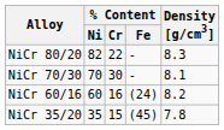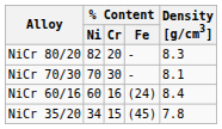 <table class="wikitable">
 <tr>
 <th rowspan="2">Alloy</th>
 <th colspan="3">% Content</th>
 <th rowspan="2">Density<br>[g/cm<sup>3</sup>]</th>
 </tr>
 <tr>
 <th>Ni</th>
 <th>Cr</th>
 <th>Fe</th>
 </tr>
 <tr>
 <td>NiCr 80/20</td>
 <td>82</td>
-<td>22</td>
+<td>20</td>
 <td>-</td>
 <td>8.3</td>
 </tr>
 <tr>
 <td>NiCr 70/30</td>
 <td>70</td>
 <td>30</td>
 <td>-</td>
 <td>8.1</td>
 </tr>
 <tr>
 <td>NiCr 60/16</td>
 <td>60</td>
 <td>16</td>
 <td>(24)</td>
-<td>8.2</td>
+<td>8.4</td>
 </tr>
 <tr>
 <td>NiCr 35/20</td>
-<td>35</td>
+<td>34</td>
 <td>15</td>
 <td>(45)</td>
 <td>7.8</td>
 </tr>
 </table>
